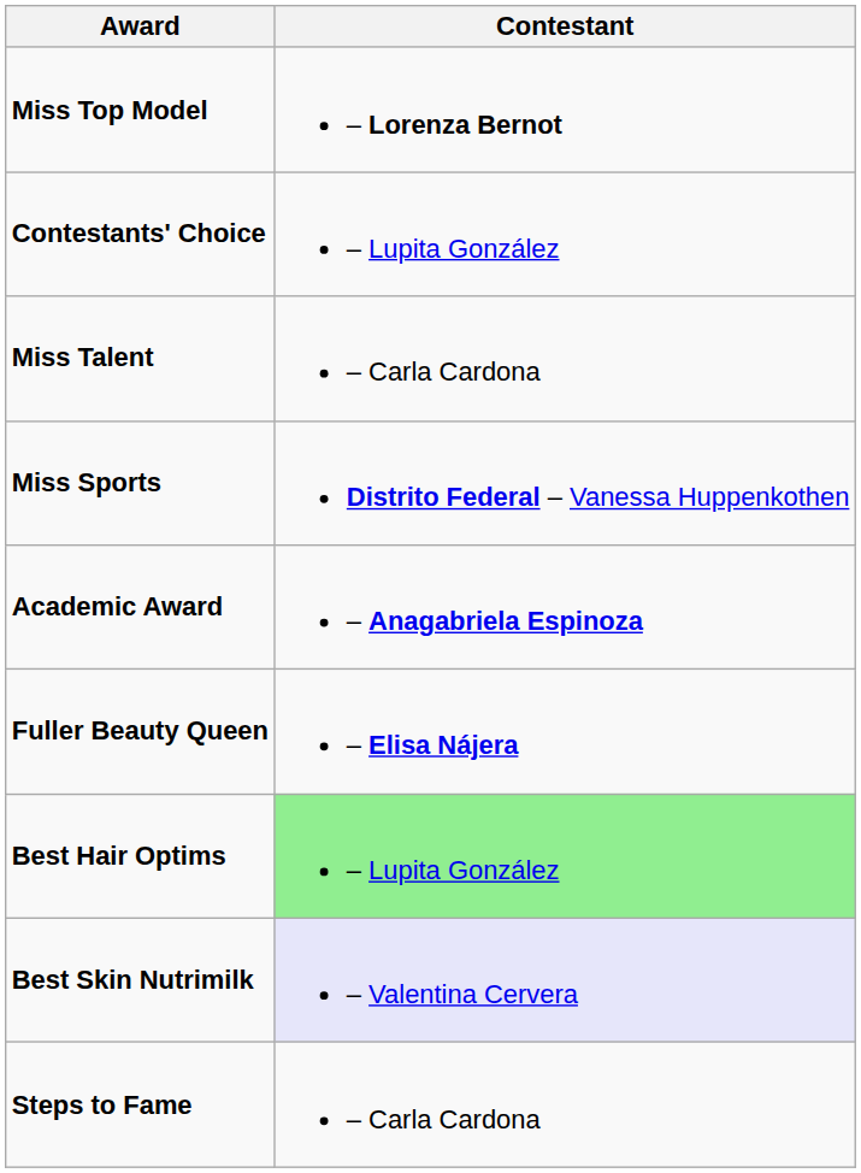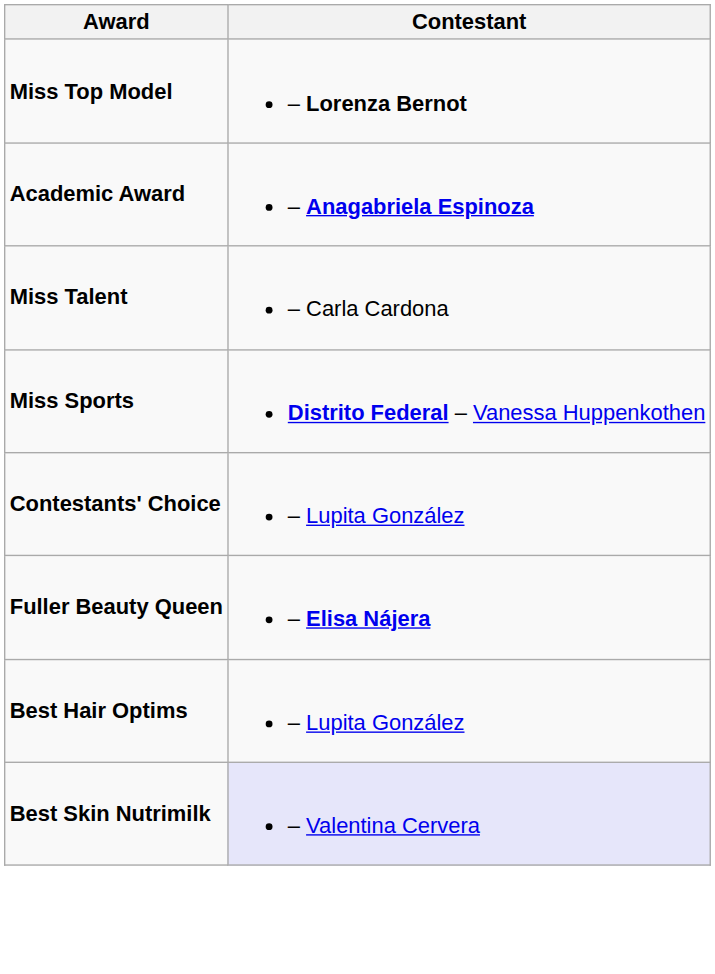 <table class="wikitable" border="1">
 <tr>
 <th>Award</th>
 <th>Contestant</th>
 </tr>
 <tr>
 <td><strong>Miss Top Model</strong></td>
 <td><br><ul><li><strong></strong> –  <strong>Lorenza Bernot</strong></li></ul></td>
 </tr>
 <tr>
-<td><strong>Contestants' Choice</strong></td>
-<td><br><ul><li><strong></strong> –  <a href='#'>Lupita González</a></li></ul></td>
+<td><strong>Academic Award</strong></td>
+<td><br><ul><li><strong></strong> – <strong><a href='#'>Anagabriela Espinoza</a></strong></li></ul></td>
 </tr>
 <tr>
 <td><strong>Miss Talent</strong></td>
 <td><br><ul><li><strong></strong> –  Carla Cardona</li></ul></td>
 </tr>
 <tr>
 <td><strong>Miss Sports</strong></td>
 <td><br><ul><li><strong> <a href='#'>Distrito Federal</a></strong>  –  <a href='#'>Vanessa Huppenkothen</a></li></ul></td>
 </tr>
 <tr>
-<td><strong>Academic Award</strong></td>
-<td><br><ul><li><strong></strong> – <strong><a href='#'>Anagabriela Espinoza</a></strong></li></ul></td>
+<td><strong>Contestants' Choice</strong></td>
+<td><br><ul><li><strong></strong> –  <a href='#'>Lupita González</a></li></ul></td>
 </tr>
 <tr>
 <td><strong>Fuller Beauty Queen</strong></td>
 <td><br><ul><li><strong></strong> –  <strong><a href='#'>Elisa Nájera</a></strong></li></ul></td>
 </tr>
 <tr>
 <td><strong>Best Hair Optims</strong></td>
-<td style="background: lightgreen;"><br><ul><li><strong></strong> – <a href='#'>Lupita González</a></li></ul></td>
+<td><br><ul><li><strong></strong> – <a href='#'>Lupita González</a></li></ul></td>
 </tr>
 <tr>
 <td><strong>Best Skin Nutrimilk</strong></td>
 <td style="background: lavender;"><br><ul><li><strong></strong> – <a href='#'>Valentina Cervera</a></li></ul></td>
 </tr>
-<tr>
-<td><strong>Steps to Fame</strong></td>
-<td><br><ul><li><strong></strong> –  Carla Cardona</li></ul></td>
-</tr>
 </table>
